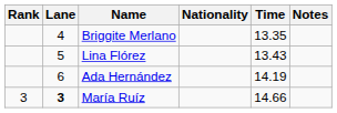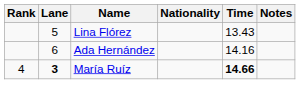 <table class="wikitable sortable" style="text-align:center">
 <tr>
 <th>Rank</th>
 <th>Lane</th>
 <th>Name</th>
 <th>Nationality</th>
 <th>Time</th>
 <th>Notes</th>
-</tr>
-<tr>
-<td></td>
-<td>4</td>
-<td align=left><a href='#'>Briggite Merlano</a></td>
-<td align=left></td>
-<td>13.35</td>
-<td></td>
 </tr>
 <tr>
 <td></td>
 <td>5</td>
 <td align=left><a href='#'>Lina Flórez</a></td>
 <td align=left></td>
 <td>13.43</td>
 <td></td>
 </tr>
 <tr>
 <td></td>
 <td>6</td>
 <td align=left><a href='#'>Ada Hernández</a></td>
 <td align=left></td>
-<td>14.19</td>
+<td>14.16</td>
 <td></td>
 </tr>
 <tr>
-<td>3</td>
+<td>4</td>
 <td><strong>3</strong></td>
 <td align=left><a href='#'>María Ruíz</a></td>
 <td align=left></td>
-<td>14.66</td>
+<td><strong>14.66</strong></td>
 <td></td>
 </tr>
 </table>
